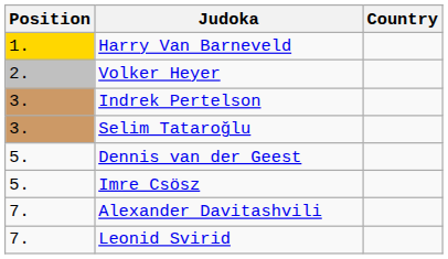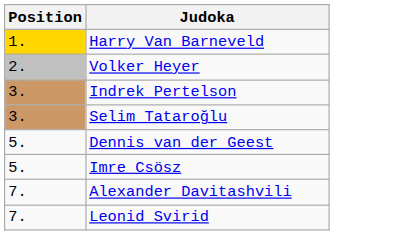 <table class=wikitable>
 <tr>
 <th width=10>Position</th>
 <th width=200>Judoka</th>
-<th width=10>Country</th>
 </tr>
 <tr>
 <td bgcolor=gold>1.</td>
 <td><a href='#'>Harry Van Barneveld</a></td>
-<td></td>
 </tr>
 <tr>
 <td bgcolor="silver">2.</td>
 <td><a href='#'>Volker Heyer</a></td>
-<td></td>
 </tr>
 <tr>
 <td bgcolor="CC9966">3.</td>
 <td><a href='#'>Indrek Pertelson</a></td>
-<td></td>
 </tr>
 <tr>
 <td bgcolor="CC9966">3.</td>
 <td><a href='#'>Selim Tataroğlu</a></td>
-<td></td>
 </tr>
 <tr>
 <td>5.</td>
 <td><a href='#'>Dennis van der Geest</a></td>
-<td></td>
 </tr>
 <tr>
 <td>5.</td>
 <td><a href='#'>Imre Csösz</a></td>
-<td></td>
 </tr>
 <tr>
 <td>7.</td>
 <td><a href='#'>Alexander Davitashvili</a></td>
-<td></td>
 </tr>
 <tr>
 <td>7.</td>
 <td><a href='#'>Leonid Svirid</a></td>
-<td></td>
 </tr>
 </table>
